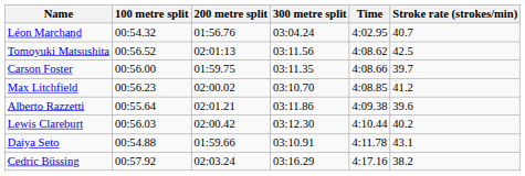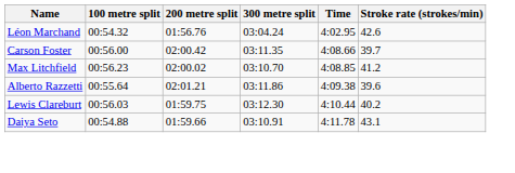 <table class="wikitable sortable mw-collapsible">
 <tr>
 <th scope="col">Name</th>
 <th scope="col">100 metre split</th>
 <th scope="col">200 metre split</th>
 <th scope="col">300 metre split</th>
 <th scope="col">Time</th>
 <th scope="col">Stroke rate (strokes/min)</th>
 </tr>
 <tr>
 <td><a href='#'>Léon Marchand</a></td>
 <td>00:54.32</td>
 <td>01:56.76</td>
 <td>03:04.24</td>
 <td>4:02.95</td>
-<td>40.7</td>
-</tr>
-<tr>
-<td><a href='#'>Tomoyuki Matsushita</a></td>
-<td>00:56.52</td>
-<td>02:01:13</td>
-<td>03:11.56</td>
-<td>4:08.62</td>
-<td>42.5</td>
+<td>42.6</td>
 </tr>
 <tr>
 <td><a href='#'>Carson Foster</a></td>
 <td>00:56.00</td>
-<td>01:59.75</td>
+<td>02:00.42</td>
 <td>03:11.35</td>
 <td>4:08.66</td>
 <td>39.7</td>
 </tr>
 <tr>
 <td><a href='#'>Max Litchfield</a></td>
 <td>00:56.23</td>
 <td>02:00.02</td>
 <td>03:10.70</td>
 <td>4:08.85</td>
 <td>41.2</td>
 </tr>
 <tr>
 <td><a href='#'>Alberto Razzetti</a></td>
 <td>00:55.64</td>
 <td>02:01.21</td>
 <td>03:11.86</td>
 <td>4:09.38</td>
 <td>39.6</td>
 </tr>
 <tr>
 <td><a href='#'>Lewis Clareburt</a></td>
 <td>00:56.03</td>
-<td>02:00.42</td>
+<td>01:59.75</td>
 <td>03:12.30</td>
 <td>4:10.44</td>
 <td>40.2</td>
 </tr>
 <tr>
 <td><a href='#'>Daiya Seto</a></td>
 <td>00:54.88</td>
 <td>01:59.66</td>
 <td>03:10.91</td>
 <td>4:11.78</td>
 <td>43.1</td>
 </tr>
-<tr>
-<td><a href='#'>Cedric Büssing</a></td>
-<td>00:57.92</td>
-<td>02:03.24</td>
-<td>03:16.29</td>
-<td>4:17.16</td>
-<td>38.2</td>
-</tr>
 </table>
